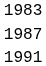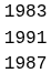 <table>
 <tr>
 <td>1983</td>
+<td></td>
+<td></td>
+<td></td>
+</tr>
+<tr>
+<td>1991</td>
 <td></td>
 <td></td>
 <td></td>
 </tr>
 <tr>
 <td>1987</td>
 <td></td>
 <td></td>
 <td></td>
 </tr>
-<tr>
-<td>1991</td>
-<td></td>
-<td></td>
-<td></td>
-</tr>
 </table>
